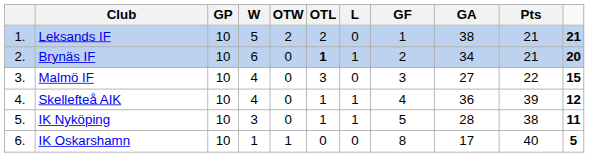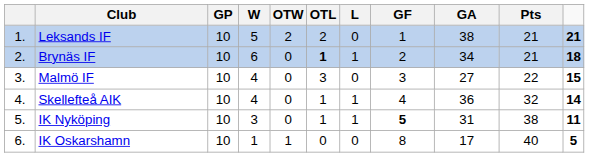 <table class="wikitable">
 <tr>
 <th width="30"></th>
 <th width="200">Club</th>
 <th width="30">GP</th>
 <th width="30">W</th>
 <th width="30">OTW</th>
 <th width="30">OTL</th>
 <th width="30">L</th>
 <th width="70">GF</th>
 <th width="70">GA</th>
 <th width="70">Pts</th>
 </tr>
 <tr bgcolor="#BCD2EE" align="center">
 <td>1.</td>
 <td align="left"><a href='#'>Leksands IF</a></td>
 <td>10</td>
 <td>5</td>
 <td>2</td>
 <td>2</td>
 <td>0</td>
 <td>1</td>
 <td>38</td>
 <td>21</td>
 <td><strong>21</strong></td>
 </tr>
 <tr bgcolor="#BCD2EE" align="center">
 <td>2.</td>
 <td align="left"><a href='#'>Brynäs IF</a></td>
 <td>10</td>
 <td>6</td>
 <td>0</td>
 <td><strong>1</strong></td>
 <td>1</td>
 <td>2</td>
 <td>34</td>
 <td>21</td>
-<td><strong>20</strong></td>
+<td><strong>18</strong></td>
 </tr>
 <tr bgcolor="#FFFFFF" align="center">
 <td>3.</td>
 <td align="left"><a href='#'>Malmö IF</a></td>
 <td>10</td>
 <td>4</td>
 <td>0</td>
 <td>3</td>
 <td>0</td>
 <td>3</td>
 <td>27</td>
 <td>22</td>
 <td><strong>15</strong></td>
 </tr>
 <tr bgcolor="#FFFFFF" align="center">
 <td>4.</td>
 <td align="left"><a href='#'>Skellefteå AIK</a></td>
 <td>10</td>
 <td>4</td>
 <td>0</td>
 <td>1</td>
 <td>1</td>
 <td>4</td>
 <td>36</td>
-<td>39</td>
-<td><strong>12</strong></td>
+<td>32</td>
+<td><strong>14</strong></td>
 </tr>
 <tr bgcolor="#FFFFFF" align="center">
 <td>5.</td>
 <td align="left"><a href='#'>IK Nyköping</a></td>
 <td>10</td>
 <td>3</td>
 <td>0</td>
 <td>1</td>
 <td>1</td>
-<td>5</td>
-<td>28</td>
+<td><strong>5</strong></td>
+<td>31</td>
 <td>38</td>
 <td><strong>11</strong></td>
 </tr>
 <tr bgcolor="#FFFFFF" align="center">
 <td>6.</td>
 <td align="left"><a href='#'>IK Oskarshamn</a></td>
 <td>10</td>
 <td>1</td>
 <td>1</td>
 <td>0</td>
 <td>0</td>
 <td>8</td>
 <td>17</td>
 <td>40</td>
 <td><strong>5</strong></td>
 </tr>
 </table>
